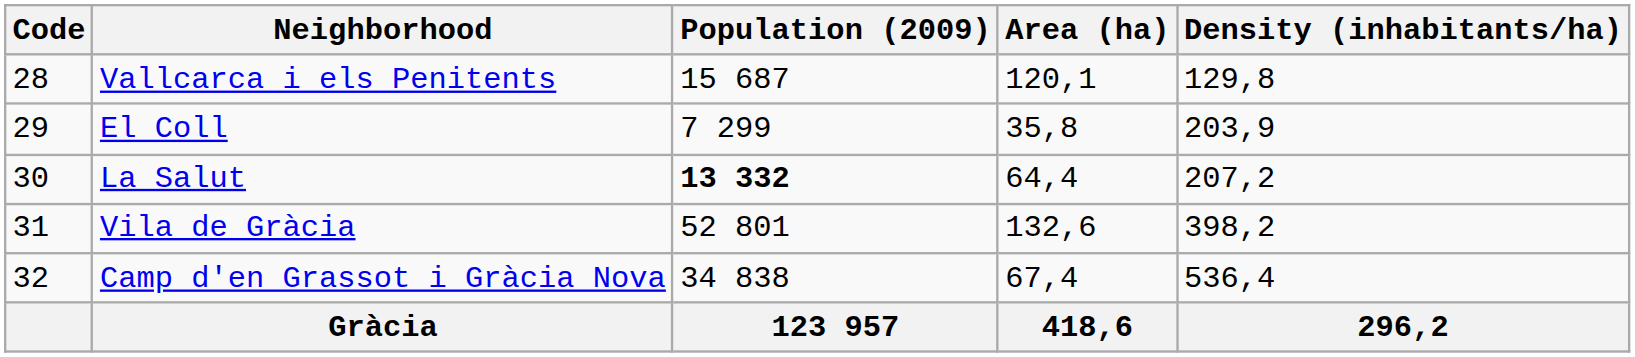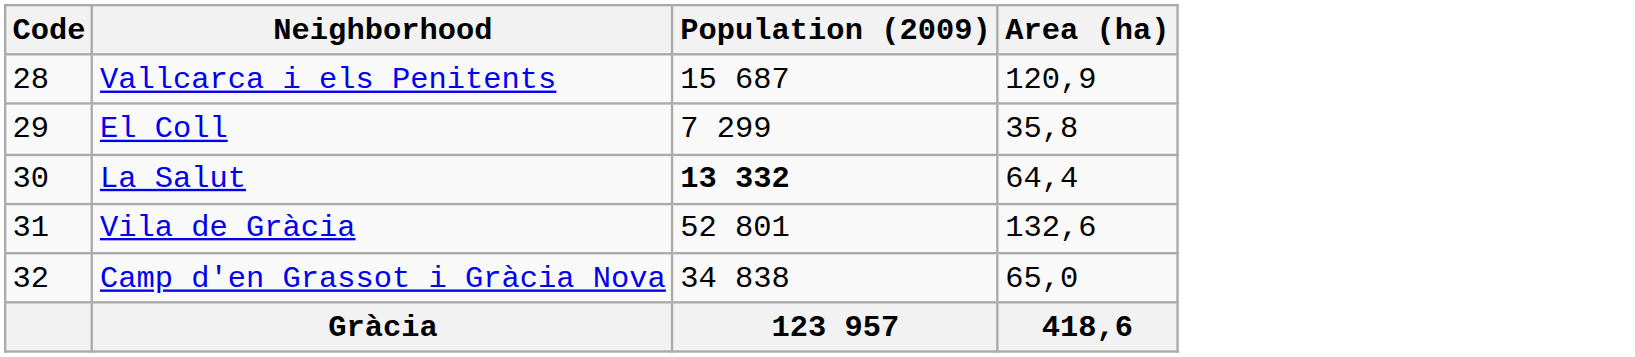 <table class="wikitable">
 <tr>
 <th>Code</th>
 <th>Neighborhood</th>
 <th>Population (2009)</th>
 <th>Area (ha)</th>
-<th>Density (inhabitants/ha)</th>
 </tr>
 <tr>
 <td>28</td>
 <td><a href='#'>Vallcarca i els Penitents</a></td>
 <td>15 687</td>
-<td>120,1</td>
-<td>129,8</td>
+<td>120,9</td>
 </tr>
 <tr>
 <td>29</td>
 <td><a href='#'>El Coll</a></td>
 <td>7 299</td>
 <td>35,8</td>
-<td>203,9</td>
 </tr>
 <tr>
 <td>30</td>
 <td><a href='#'>La Salut</a></td>
 <td><strong>13 332</strong></td>
 <td>64,4</td>
-<td>207,2</td>
 </tr>
 <tr>
 <td>31</td>
 <td><a href='#'>Vila de Gràcia</a></td>
 <td>52 801</td>
 <td>132,6</td>
-<td>398,2</td>
 </tr>
 <tr>
 <td>32</td>
 <td><a href='#'>Camp d'en Grassot i Gràcia Nova</a></td>
 <td>34 838</td>
-<td>67,4</td>
-<td>536,4</td>
+<td>65,0</td>
 </tr>
 <tr>
 <th></th>
 <th>Gràcia</th>
 <th>123 957</th>
 <th>418,6</th>
-<th>296,2</th>
 </tr>
 </table>
